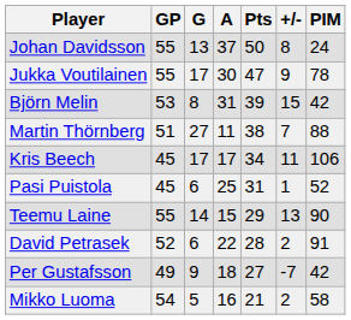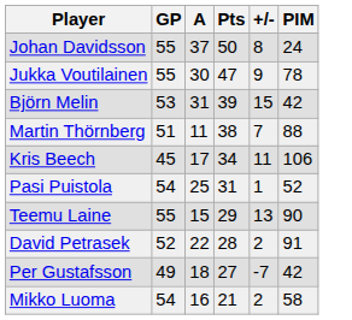 <table class="wikitable sortable">
 <tr>
 <th>Player</th>
 <th>GP</th>
-<th>G</th>
 <th>A</th>
 <th>Pts</th>
 <th>+/-</th>
 <th>PIM</th>
 </tr>
 <tr bgcolor="#e0e0e0">
 <td><a href='#'>Johan Davidsson</a></td>
 <td>55</td>
-<td>13</td>
 <td>37</td>
 <td>50</td>
 <td>8</td>
 <td>24</td>
 </tr>
 <tr bgcolor="#f0f0f0">
 <td><a href='#'>Jukka Voutilainen</a></td>
 <td>55</td>
-<td>17</td>
 <td>30</td>
 <td>47</td>
 <td>9</td>
 <td>78</td>
 </tr>
 <tr bgcolor="#e0e0e0">
 <td><a href='#'>Björn Melin</a></td>
 <td>53</td>
-<td>8</td>
 <td>31</td>
 <td>39</td>
 <td>15</td>
 <td>42</td>
 </tr>
 <tr bgcolor="#f0f0f0">
 <td><a href='#'>Martin Thörnberg</a></td>
 <td>51</td>
-<td>27</td>
 <td>11</td>
 <td>38</td>
 <td>7</td>
 <td>88</td>
 </tr>
 <tr bgcolor="#e0e0e0">
 <td><a href='#'>Kris Beech</a></td>
 <td>45</td>
 <td>17</td>
-<td>17</td>
 <td>34</td>
 <td>11</td>
 <td>106</td>
 </tr>
 <tr bgcolor="#f0f0f0">
 <td><a href='#'>Pasi Puistola</a></td>
-<td>45</td>
-<td>6</td>
+<td>54</td>
 <td>25</td>
 <td>31</td>
 <td>1</td>
 <td>52</td>
 </tr>
 <tr bgcolor="#e0e0e0">
 <td><a href='#'>Teemu Laine</a></td>
 <td>55</td>
-<td>14</td>
 <td>15</td>
 <td>29</td>
 <td>13</td>
 <td>90</td>
 </tr>
 <tr bgcolor="#f0f0f0">
 <td><a href='#'>David Petrasek</a></td>
 <td>52</td>
-<td>6</td>
 <td>22</td>
 <td>28</td>
 <td>2</td>
 <td>91</td>
 </tr>
 <tr bgcolor="#e0e0e0">
 <td><a href='#'>Per Gustafsson</a></td>
 <td>49</td>
-<td>9</td>
 <td>18</td>
 <td>27</td>
 <td>-7</td>
 <td>42</td>
 </tr>
 <tr bgcolor="#f0f0f0">
 <td><a href='#'>Mikko Luoma</a></td>
 <td>54</td>
-<td>5</td>
 <td>16</td>
 <td>21</td>
 <td>2</td>
 <td>58</td>
 </tr>
 </table>
